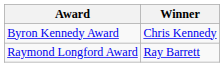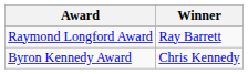 <table class="wikitable">
 <tr>
 <th><strong>Award</strong></th>
 <th><strong>Winner</strong></th>
 </tr>
 <tr>
+<td><a href='#'>Raymond Longford Award</a></td>
+<td><a href='#'>Ray Barrett</a></td>
+</tr>
+<tr>
 <td><a href='#'>Byron Kennedy Award</a></td>
 <td><a href='#'>Chris Kennedy</a></td>
 </tr>
-<tr>
-<td><a href='#'>Raymond Longford Award</a></td>
-<td><a href='#'>Ray Barrett</a></td>
-</tr>
 </table>
